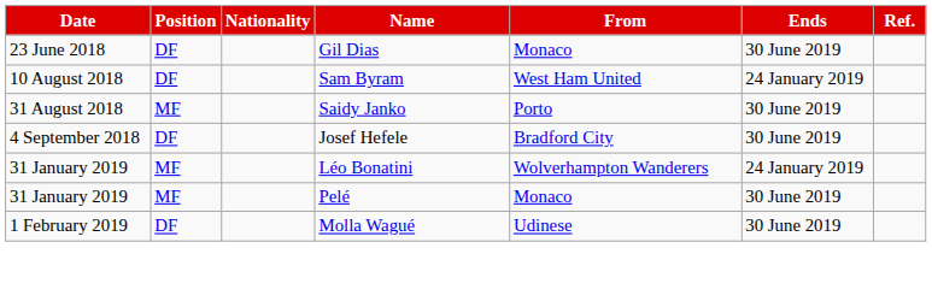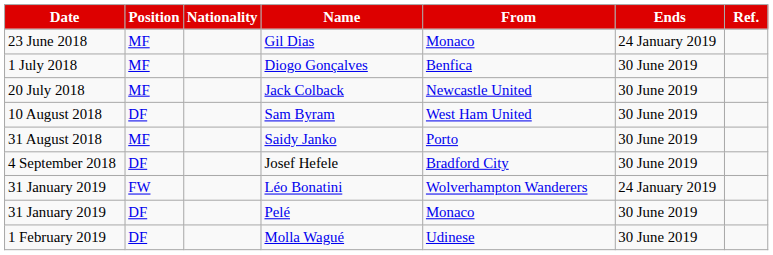 <table class="wikitable" style="text-align:left; font-size:90%">
 <tr>
 <th style="background:#DD0000; color:#FFFFFF; width:110px;">Date</th>
 <th style="background:#DD0000; color:#FFFFFF; width:50px;">Position</th>
 <th style="background:#DD0000; color:#FFFFFF; width:50px;">Nationality</th>
 <th style="background:#DD0000; color:#FFFFFF; width:150px;">Name</th>
 <th style="background:#DD0000; color:#FFFFFF; width:180px;">From</th>
 <th style="background:#DD0000; color:#FFFFFF; width:100px;">Ends</th>
 <th style="background:#DD0000; color:#FFFFFF; width:35px;">Ref.</th>
 </tr>
 <tr>
 <td>23 June 2018</td>
-<td><a href='#'>DF</a></td>
+<td><a href='#'>MF</a></td>
 <td></td>
 <td><a href='#'>Gil Dias</a></td>
 <td><a href='#'>Monaco</a></td>
+<td>24 January 2019</td>
+<td></td>
+</tr>
+<tr>
+<td>1 July 2018</td>
+<td><a href='#'>MF</a></td>
+<td></td>
+<td><a href='#'>Diogo Gonçalves</a></td>
+<td><a href='#'>Benfica</a></td>
+<td>30 June 2019</td>
+<td></td>
+</tr>
+<tr>
+<td>20 July 2018</td>
+<td><a href='#'>MF</a></td>
+<td></td>
+<td><a href='#'>Jack Colback</a></td>
+<td><a href='#'>Newcastle United</a></td>
 <td>30 June 2019</td>
 <td></td>
 </tr>
 <tr>
 <td>10 August 2018</td>
 <td><a href='#'>DF</a></td>
 <td></td>
 <td><a href='#'>Sam Byram</a></td>
 <td><a href='#'>West Ham United</a></td>
-<td>24 January 2019</td>
+<td>30 June 2019</td>
 <td></td>
 </tr>
 <tr>
 <td>31 August 2018</td>
 <td><a href='#'>MF</a></td>
 <td></td>
 <td><a href='#'>Saidy Janko</a></td>
 <td><a href='#'>Porto</a></td>
 <td>30 June 2019</td>
 <td></td>
 </tr>
 <tr>
 <td>4 September 2018</td>
 <td><a href='#'>DF</a></td>
 <td></td>
 <td>Josef Hefele</td>
 <td><a href='#'>Bradford City</a></td>
 <td>30 June 2019</td>
 <td></td>
 </tr>
 <tr>
 <td>31 January 2019</td>
-<td><a href='#'>MF</a></td>
+<td><a href='#'>FW</a></td>
 <td></td>
 <td><a href='#'>Léo Bonatini</a></td>
 <td><a href='#'>Wolverhampton Wanderers</a></td>
 <td>24 January 2019</td>
 <td></td>
 </tr>
 <tr>
 <td>31 January 2019</td>
-<td><a href='#'>MF</a></td>
+<td><a href='#'>DF</a></td>
 <td></td>
 <td><a href='#'>Pelé</a></td>
 <td><a href='#'>Monaco</a></td>
 <td>30 June 2019</td>
 <td></td>
 </tr>
 <tr>
 <td>1 February 2019</td>
 <td><a href='#'>DF</a></td>
 <td></td>
 <td><a href='#'>Molla Wagué</a></td>
 <td><a href='#'>Udinese</a></td>
 <td>30 June 2019</td>
 <td></td>
 </tr>
 </table>
